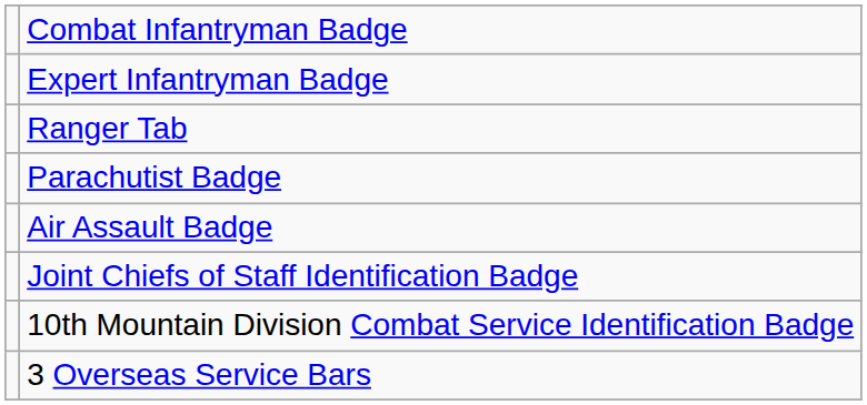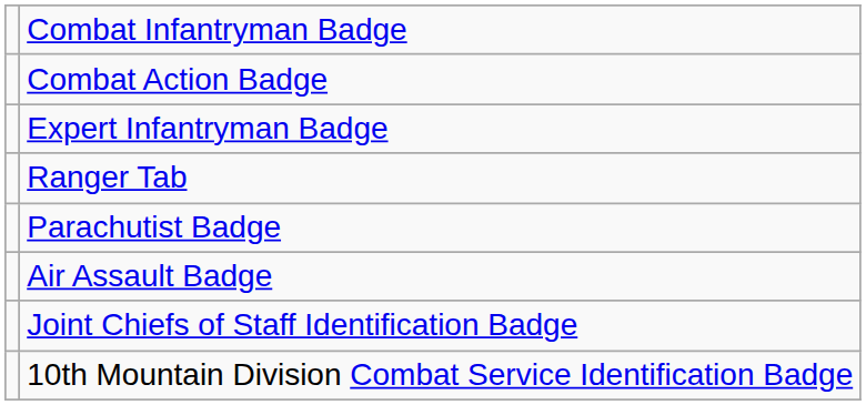 <table class="wikitable">
 <tr>
 <td></td>
 <td><a href='#'>Combat Infantryman Badge</a></td>
+</tr>
+<tr>
+<td></td>
+<td><a href='#'>Combat Action Badge</a></td>
 </tr>
 <tr>
 <td></td>
 <td><a href='#'>Expert Infantryman Badge</a></td>
 </tr>
 <tr>
 <td></td>
 <td><a href='#'>Ranger Tab</a></td>
 </tr>
 <tr>
 <td></td>
 <td><a href='#'>Parachutist Badge</a></td>
 </tr>
 <tr>
 <td></td>
 <td><a href='#'>Air Assault Badge</a></td>
 </tr>
 <tr>
 <td></td>
 <td><a href='#'>Joint Chiefs of Staff Identification Badge</a></td>
 </tr>
 <tr>
 <td></td>
 <td>10th Mountain Division <a href='#'>Combat Service Identification Badge</a></td>
 </tr>
-<tr>
-<td></td>
-<td>3 <a href='#'>Overseas Service Bars</a></td>
-</tr>
 </table>
